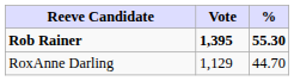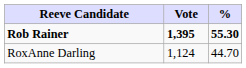 <table class="wikitable">
 <tr>
 <th style="background:#ddf; width:200px;">Reeve Candidate</th>
 <th style="background:#ddf; width:50px;">Vote</th>
 <th style="background:#ddf; width:30px;">%</th>
 </tr>
 <tr>
 <td><strong>Rob Rainer</strong></td>
 <td><strong>1,395</strong></td>
 <td><strong>55.30</strong></td>
 </tr>
 <tr>
 <td>RoxAnne Darling</td>
-<td>1,129</td>
+<td>1,124</td>
 <td>44.70</td>
 </tr>
 </table>
